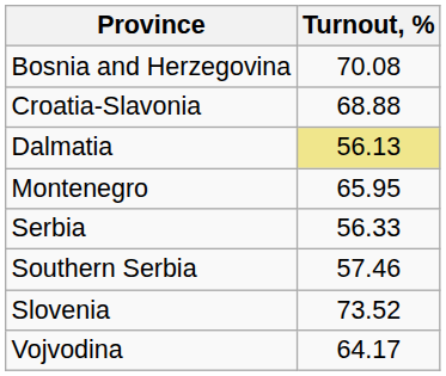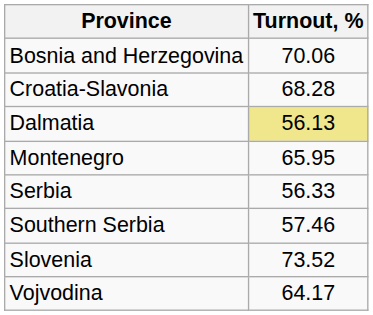 <table class=wikitable>
 <tr>
 <th>Province</th>
 <th>Turnout, %</th>
 </tr>
 <tr>
 <td>Bosnia and Herzegovina</td>
-<td align= "center">70.08</td>
+<td align= "center">70.06</td>
 </tr>
 <tr>
 <td>Croatia-Slavonia</td>
-<td align= "center">68.88</td>
+<td align= "center">68.28</td>
 </tr>
 <tr>
 <td>Dalmatia</td>
 <td align= "center" style="background: khaki;">56.13</td>
 </tr>
 <tr>
 <td>Montenegro</td>
 <td align= "center">65.95</td>
 </tr>
 <tr>
 <td>Serbia</td>
 <td align= "center">56.33</td>
 </tr>
 <tr>
 <td>Southern Serbia</td>
 <td align= "center">57.46</td>
 </tr>
 <tr>
 <td>Slovenia</td>
 <td align= "center">73.52</td>
 </tr>
 <tr>
 <td>Vojvodina</td>
 <td align= "center">64.17</td>
 </tr>
 </table>
